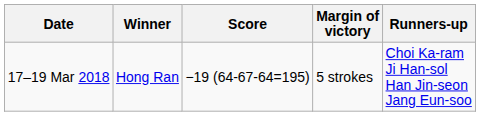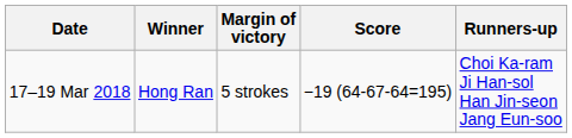 <table class="wikitable" style="font-size:95%;">
 <tr>
 <th>Date</th>
 <th>Winner</th>
+<th>Margin of<br>victory</th>
 <th>Score</th>
-<th>Margin of<br>victory</th>
 <th>Runners-up</th>
 </tr>
 <tr>
 <td>17–19 Mar <a href='#'>2018</a></td>
 <td> <a href='#'>Hong Ran</a></td>
+<td>5 strokes</td>
 <td>−19 (64-67-64=195)</td>
-<td>5 strokes</td>
 <td> <a href='#'>Choi Ka-ram</a><br> <a href='#'>Ji Han-sol</a><br> <a href='#'>Han Jin-seon</a><br> <a href='#'>Jang Eun-soo</a></td>
 </tr>
 </table>
